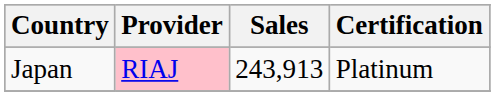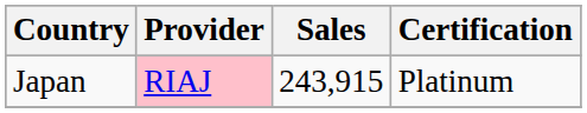 <table class="wikitable" border="1">
 <tr>
 <th>Country</th>
 <th>Provider</th>
 <th>Sales</th>
 <th>Certification</th>
 </tr>
 <tr>
 <td>Japan</td>
 <td style="background: pink;"><a href='#'>RIAJ</a></td>
-<td>243,913</td>
+<td>243,915</td>
 <td>Platinum</td>
 </tr>
 <tr>
 </tr>
 </table>
